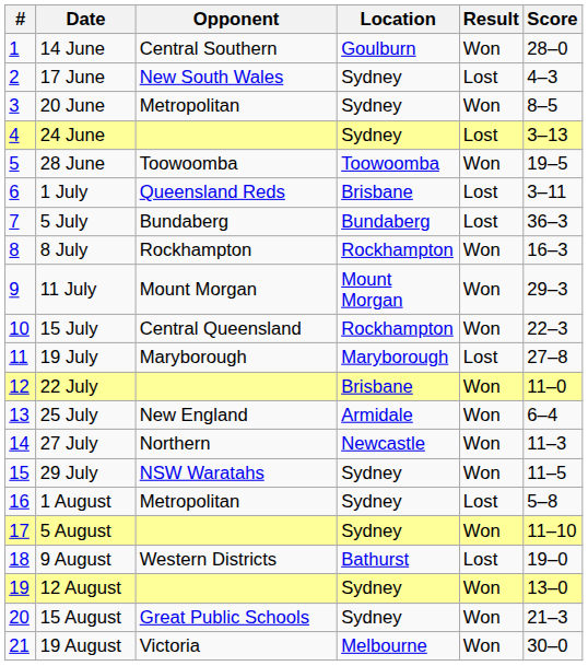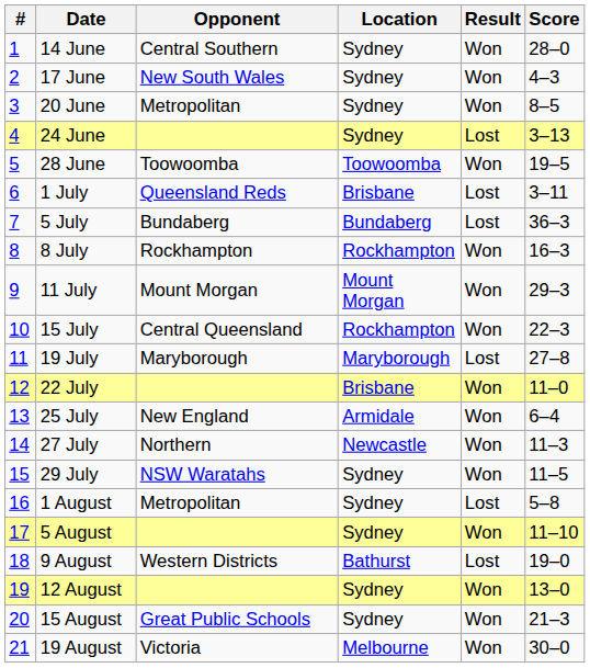 <table class="wikitable sortable">
 <tr>
 <th width=20px>#</th>
 <th width=80px>Date</th>
 <th width=170px>Opponent</th>
 <th width=100px>Location</th>
 <th width=40px>Result</th>
 <th width=40px>Score</th>
 </tr>
 <tr>
 <td><a href='#'>1</a></td>
 <td>14 June</td>
 <td>Central Southern</td>
-<td><a href='#'>Goulburn</a></td>
+<td>Sydney</td>
 <td>Won</td>
 <td>28–0</td>
 </tr>
 <tr>
 <td><a href='#'>2</a></td>
 <td>17 June</td>
 <td><a href='#'>New South Wales</a></td>
 <td>Sydney</td>
-<td>Lost</td>
+<td>Won</td>
 <td>4–3</td>
 </tr>
 <tr>
 <td><a href='#'>3</a></td>
 <td>20 June</td>
 <td>Metropolitan</td>
 <td>Sydney</td>
 <td>Won</td>
 <td>8–5</td>
 </tr>
 <tr bgcolor=#ffff99>
 <td><a href='#'>4</a></td>
 <td>24 June</td>
 <td></td>
 <td>Sydney</td>
 <td>Lost</td>
 <td>3–13</td>
 </tr>
 <tr>
 <td><a href='#'>5</a></td>
 <td>28 June</td>
 <td>Toowoomba</td>
 <td><a href='#'>Toowoomba</a></td>
 <td>Won</td>
 <td>19–5</td>
 </tr>
 <tr>
 <td><a href='#'>6</a></td>
 <td>1 July</td>
 <td><a href='#'>Queensland Reds</a></td>
 <td><a href='#'>Brisbane</a></td>
 <td>Lost</td>
 <td>3–11</td>
 </tr>
 <tr>
 <td><a href='#'>7</a></td>
 <td>5 July</td>
 <td>Bundaberg</td>
 <td><a href='#'>Bundaberg</a></td>
 <td>Lost</td>
 <td>36–3</td>
 </tr>
 <tr>
 <td><a href='#'>8</a></td>
 <td>8 July</td>
 <td>Rockhampton</td>
 <td><a href='#'>Rockhampton</a></td>
 <td>Won</td>
 <td>16–3</td>
 </tr>
 <tr>
 <td><a href='#'>9</a></td>
 <td>11 July</td>
 <td>Mount Morgan</td>
 <td><a href='#'>Mount Morgan</a></td>
 <td>Won</td>
 <td>29–3</td>
 </tr>
 <tr>
 <td><a href='#'>10</a></td>
 <td>15 July</td>
 <td>Central Queensland</td>
 <td><a href='#'>Rockhampton</a></td>
 <td>Won</td>
 <td>22–3</td>
 </tr>
 <tr>
 <td><a href='#'>11</a></td>
 <td>19 July</td>
 <td>Maryborough</td>
 <td><a href='#'>Maryborough</a></td>
 <td>Lost</td>
 <td>27–8</td>
 </tr>
 <tr bgcolor=#ffff99>
 <td><a href='#'>12</a></td>
 <td>22 July</td>
 <td></td>
 <td><a href='#'>Brisbane</a></td>
 <td>Won</td>
 <td>11–0</td>
 </tr>
 <tr>
 <td><a href='#'>13</a></td>
 <td>25 July</td>
 <td>New England</td>
 <td><a href='#'>Armidale</a></td>
 <td>Won</td>
 <td>6–4</td>
 </tr>
 <tr>
 <td><a href='#'>14</a></td>
 <td>27 July</td>
 <td>Northern</td>
 <td><a href='#'>Newcastle</a></td>
 <td>Won</td>
 <td>11–3</td>
 </tr>
 <tr>
 <td><a href='#'>15</a></td>
 <td>29 July</td>
 <td><a href='#'>NSW Waratahs</a></td>
 <td>Sydney</td>
 <td>Won</td>
 <td>11–5</td>
 </tr>
 <tr>
 <td><a href='#'>16</a></td>
 <td>1 August</td>
 <td>Metropolitan</td>
 <td>Sydney</td>
 <td>Lost</td>
 <td>5–8</td>
 </tr>
 <tr bgcolor=#ffff99>
 <td><a href='#'>17</a></td>
 <td>5 August</td>
 <td></td>
 <td>Sydney</td>
 <td>Won</td>
 <td>11–10</td>
 </tr>
 <tr>
 <td><a href='#'>18</a></td>
 <td>9 August</td>
 <td>Western Districts</td>
 <td><a href='#'>Bathurst</a></td>
 <td>Lost</td>
 <td>19–0</td>
 </tr>
 <tr bgcolor=#ffff99>
 <td><a href='#'>19</a></td>
 <td>12 August</td>
 <td></td>
 <td>Sydney</td>
 <td>Won</td>
 <td>13–0</td>
 </tr>
 <tr>
 <td><a href='#'>20</a></td>
 <td>15 August</td>
 <td><a href='#'>Great Public Schools</a></td>
 <td>Sydney</td>
 <td>Won</td>
 <td>21–3</td>
 </tr>
 <tr>
 <td><a href='#'>21</a></td>
 <td>19 August</td>
 <td>Victoria</td>
 <td><a href='#'>Melbourne</a></td>
 <td>Won</td>
 <td>30–0</td>
 </tr>
 </table>
